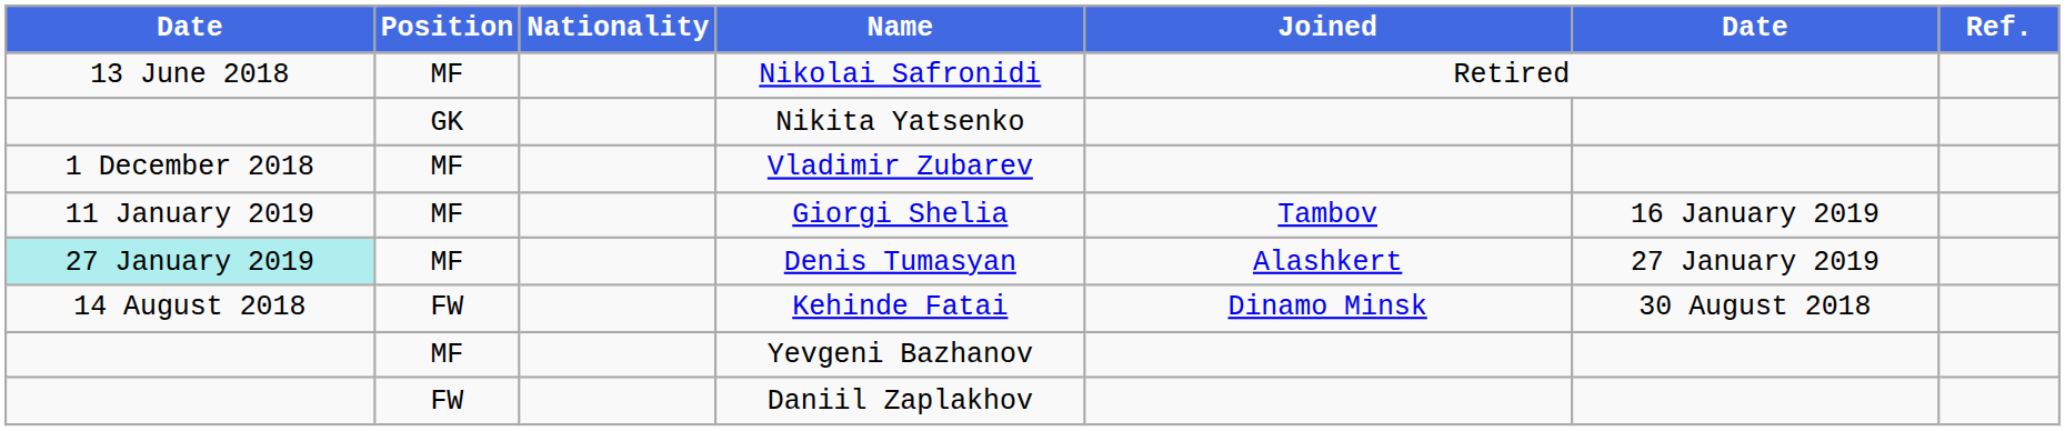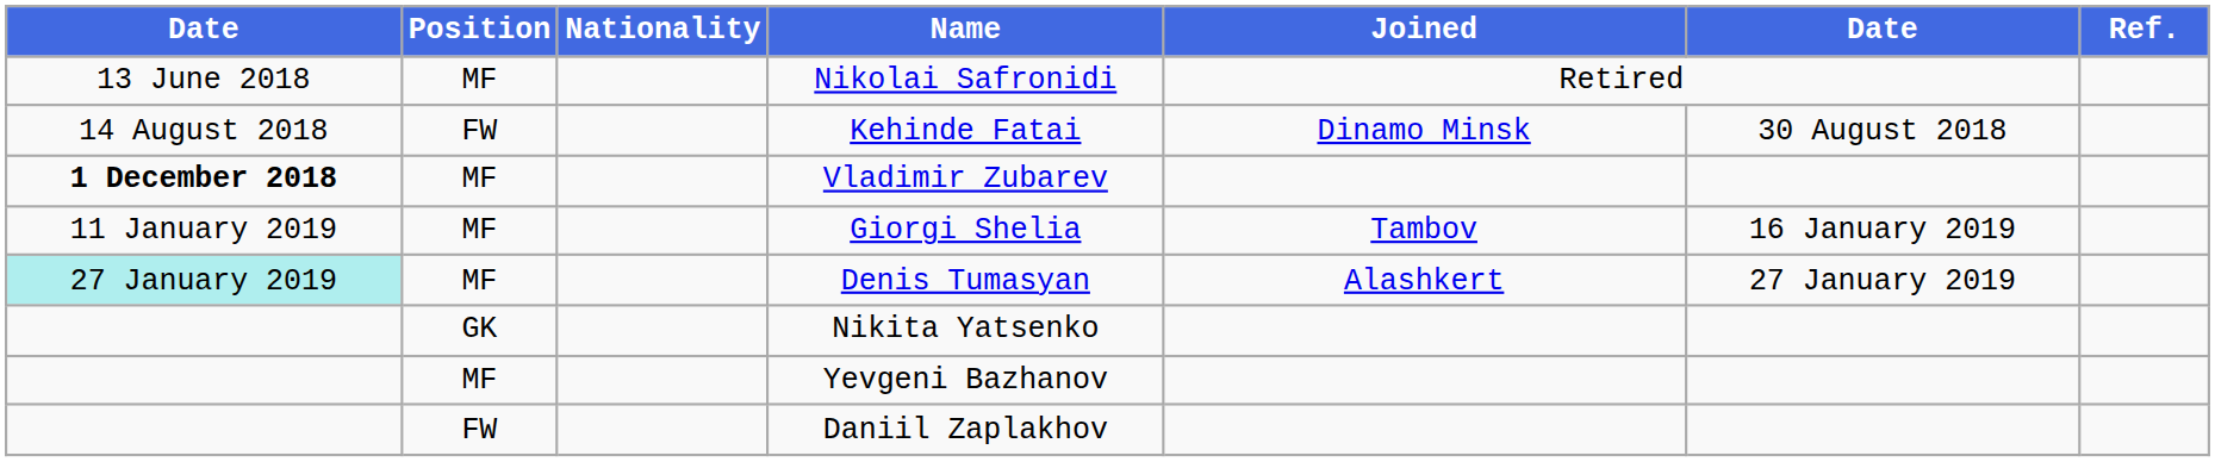 <table class="wikitable"  style="text-align:center; font-size:90%; ">
 <tr>
 <th style="background:#4169E1; color:white; width:150px;">Date</th>
 <th style="background:#4169E1; color:white; width:55px;">Position</th>
 <th style="background:#4169E1; color:white; width:55px;">Nationality</th>
 <th style="background:#4169E1; color:white; width:150px;">Name</th>
 <th style="background:#4169E1; color:white; width:200px;">Joined</th>
 <th style="background:#4169E1; color:white; width:150px;">Date</th>
 <th style="background:#4169E1; color:white; width:45px;">Ref.</th>
 </tr>
 <tr>
 <td>13 June 2018</td>
 <td>MF</td>
 <td></td>
 <td><a href='#'>Nikolai Safronidi</a></td>
 <td colspan="2">Retired</td>
 <td></td>
 </tr>
 <tr>
+<td>14 August 2018</td>
+<td>FW</td>
 <td></td>
-<td>GK</td>
-<td></td>
-<td>Nikita Yatsenko</td>
-<td></td>
-<td></td>
+<td><a href='#'>Kehinde Fatai</a></td>
+<td><a href='#'>Dinamo Minsk</a></td>
+<td>30 August 2018</td>
 <td></td>
 </tr>
 <tr>
-<td>1 December 2018</td>
+<td><strong>1 December 2018</strong></td>
 <td>MF</td>
 <td></td>
 <td><a href='#'>Vladimir Zubarev</a></td>
 <td></td>
 <td></td>
 <td></td>
 </tr>
 <tr>
 <td>11 January 2019</td>
 <td>MF</td>
 <td></td>
 <td><a href='#'>Giorgi Shelia</a></td>
 <td><a href='#'>Tambov</a></td>
 <td>16 January 2019</td>
 <td></td>
 </tr>
 <tr>
 <td style="background: paleturquoise;">27 January 2019</td>
 <td>MF</td>
 <td></td>
 <td><a href='#'>Denis Tumasyan</a></td>
 <td><a href='#'>Alashkert</a></td>
 <td>27 January 2019</td>
 <td></td>
 </tr>
 <tr>
-<td>14 August 2018</td>
-<td>FW</td>
 <td></td>
-<td><a href='#'>Kehinde Fatai</a></td>
-<td><a href='#'>Dinamo Minsk</a></td>
-<td>30 August 2018</td>
+<td>GK</td>
+<td></td>
+<td>Nikita Yatsenko</td>
+<td></td>
+<td></td>
 <td></td>
 </tr>
 <tr>
 <td></td>
 <td>MF</td>
 <td></td>
 <td>Yevgeni Bazhanov</td>
 <td></td>
 <td></td>
 <td></td>
 </tr>
 <tr>
 <td></td>
 <td>FW</td>
 <td></td>
 <td>Daniil Zaplakhov</td>
 <td></td>
 <td></td>
 <td></td>
 </tr>
 </table>
